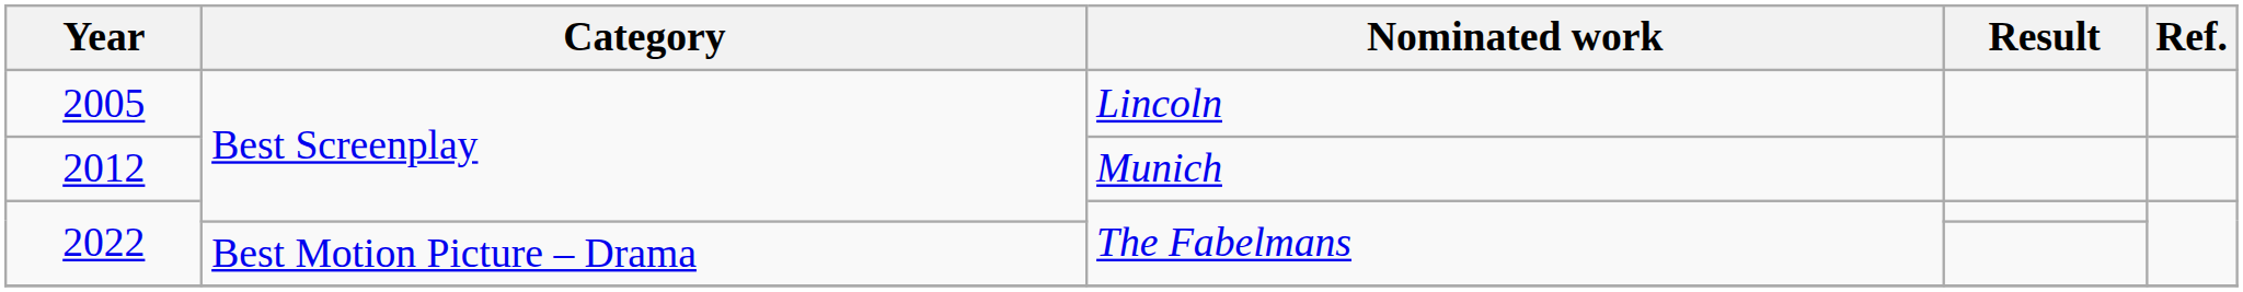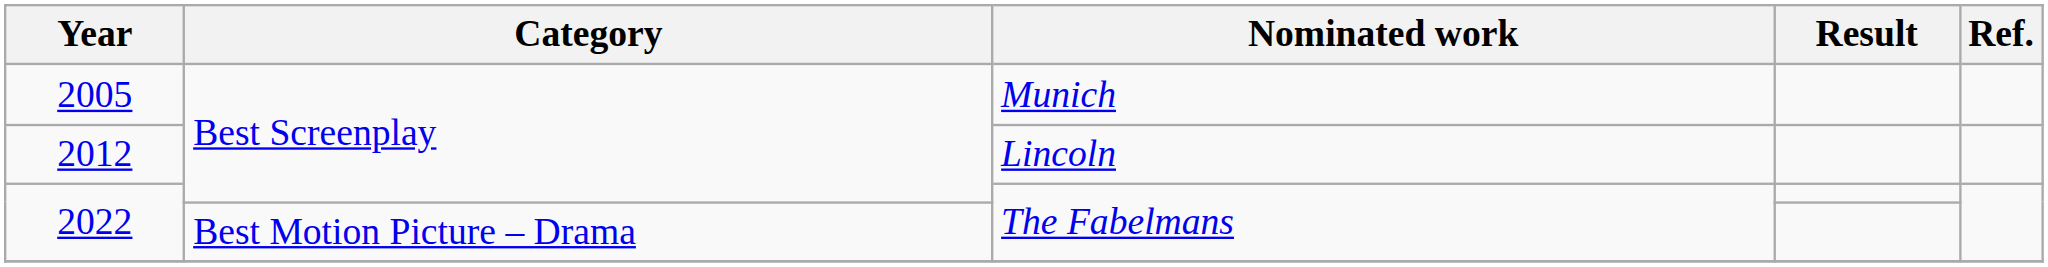 <table class=wikitable>
 <tr>
 <th scope="col" style="width:5em;">Year</th>
 <th scope="col" style="width:26em;">Category</th>
 <th scope="col" style="width:25em;">Nominated work</th>
 <th scope="col" style="width:5em;">Result</th>
 <th>Ref.</th>
 </tr>
 <tr>
 <td style="text-align:center;"><a href='#'>2005</a></td>
 <td rowspan=3><a href='#'>Best Screenplay</a></td>
-<td><em><a href='#'>Lincoln</a></em></td>
+<td><em><a href='#'>Munich</a></em></td>
 <td></td>
 <td></td>
 </tr>
 <tr>
 <td style="text-align:center;"><a href='#'>2012</a></td>
-<td><em><a href='#'>Munich</a></em></td>
+<td><em><a href='#'>Lincoln</a></em></td>
 <td></td>
 <td></td>
 </tr>
 <tr>
 <td style="text-align:center;", rowspan=2><a href='#'>2022</a></td>
 <td rowspan=2><em><a href='#'>The Fabelmans</a></em></td>
 <td></td>
 <td rowspan=2></td>
 </tr>
 <tr>
 <td><a href='#'>Best Motion Picture – Drama</a></td>
 <td></td>
 </tr>
 <tr>
 </tr>
 </table>
